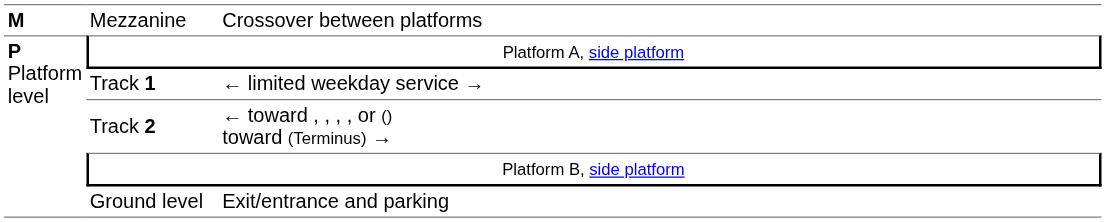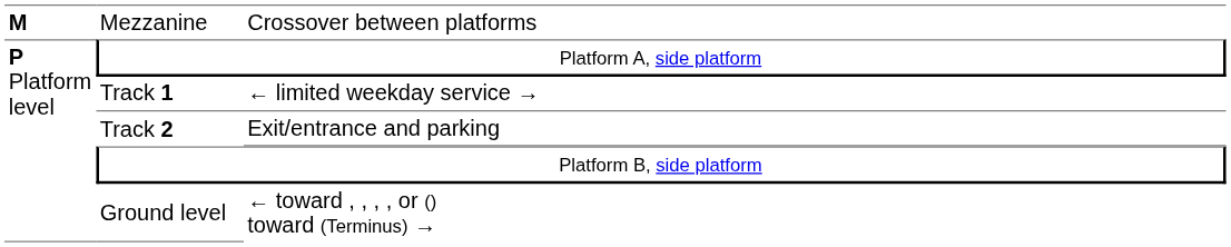 <table border=0 cellspacing=0 cellpadding=3>
 <tr>
 <td style="border-top:solid 1px gray;" width=50><strong>M</strong></td>
 <td style="border-top:solid 1px gray;" width=100>Mezzanine</td>
 <td style="border-top:solid 1px gray;" width=700>Crossover between platforms</td>
 </tr>
 <tr>
 <td style="border-top:solid 1px gray;border-bottom:solid 1px gray;" rowspan=5 valign=top><strong>P</strong><br>Platform level</td>
 <td style="border-top:solid 1px gray;border-right:solid 2px black;border-left:solid 2px black;border-bottom:solid 2px black;text-align:center;" colspan=2><small>Platform A, <a href='#'>side platform</a></small> </td>
 </tr>
 <tr>
 <td style="border-bottom:solid 1px gray;">Track <strong>1</strong></td>
 <td style="border-bottom:solid 1px gray;">←  limited weekday service →</td>
 </tr>
 <tr>
 <td>Track <strong>2</strong></td>
-<td>←  toward , , , , or  <small>()</small><br>  toward  <small>(Terminus)</small> →</td>
+<td style="border-bottom:solid 1px gray;">Exit/entrance and parking</td>
 </tr>
 <tr>
 <td style="border-top:solid 1px gray;border-right:solid 2px black;border-left:solid 2px black;border-bottom:solid 2px black;text-align:center;" colspan=2><small>Platform B, <a href='#'>side platform</a></small> </td>
 </tr>
 <tr>
 <td style="border-bottom:solid 1px gray;">Ground level</td>
-<td style="border-bottom:solid 1px gray;">Exit/entrance and parking</td>
+<td>←  toward , , , , or  <small>()</small><br>  toward  <small>(Terminus)</small> →</td>
 </tr>
 </table>
